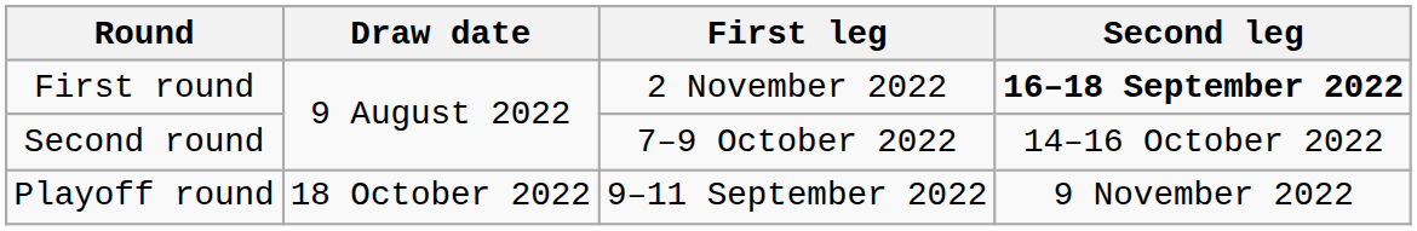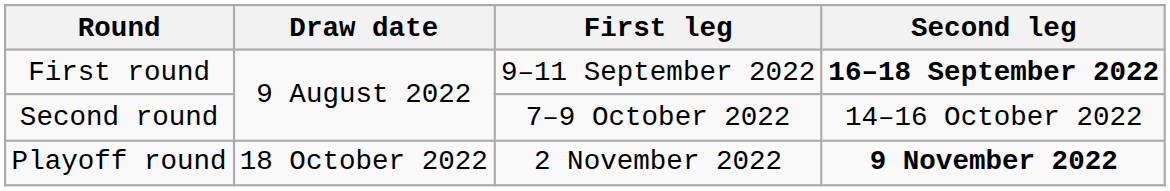 <table class="wikitable" style="text-align:center">
 <tr>
 <th>Round</th>
 <th>Draw date</th>
 <th>First leg</th>
 <th>Second leg</th>
 </tr>
 <tr>
 <td>First round</td>
 <td rowspan=2>9 August 2022</td>
-<td>2 November 2022</td>
+<td>9–11 September 2022</td>
 <td><strong>16–18 September 2022</strong></td>
 </tr>
 <tr>
 <td>Second round</td>
 <td>7–9 October 2022</td>
 <td>14–16 October 2022</td>
 </tr>
 <tr>
 <td>Playoff round</td>
 <td>18 October 2022</td>
-<td>9–11 September 2022</td>
-<td>9 November 2022</td>
+<td>2 November 2022</td>
+<td><strong>9 November 2022</strong></td>
 </tr>
 </table>
